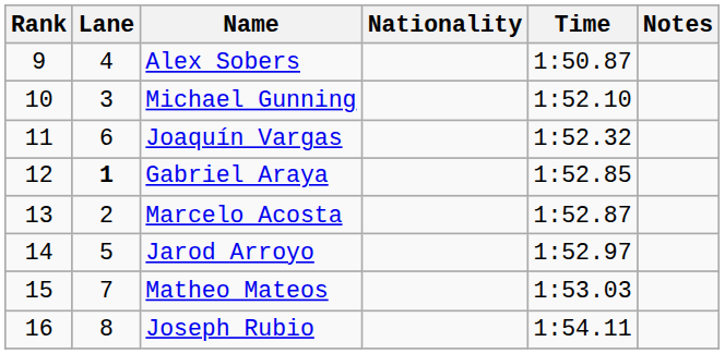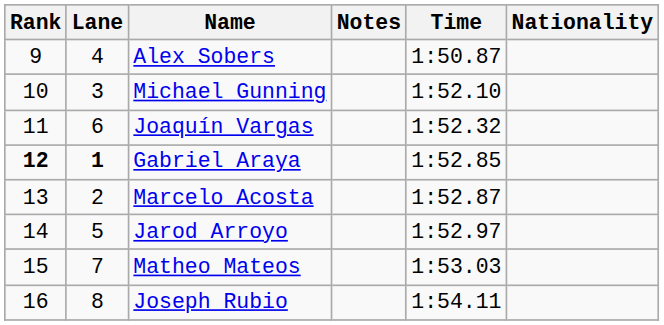 <table class="wikitable sortable" style="text-align:center">
 <tr>
 <th>Rank</th>
 <th>Lane</th>
 <th>Name</th>
+<th>Notes</th>
+<th>Time</th>
 <th>Nationality</th>
-<th>Time</th>
-<th>Notes</th>
 </tr>
 <tr>
 <td>9</td>
 <td>4</td>
 <td align=left><a href='#'>Alex Sobers</a></td>
+<td></td>
+<td>1:50.87</td>
 <td align=left></td>
-<td>1:50.87</td>
-<td></td>
 </tr>
 <tr>
 <td>10</td>
 <td>3</td>
 <td align=left><a href='#'>Michael Gunning</a></td>
+<td></td>
+<td>1:52.10</td>
 <td align=left></td>
-<td>1:52.10</td>
-<td></td>
 </tr>
 <tr>
 <td>11</td>
 <td>6</td>
 <td align=left><a href='#'>Joaquín Vargas</a></td>
+<td></td>
+<td>1:52.32</td>
 <td align=left></td>
-<td>1:52.32</td>
-<td></td>
 </tr>
 <tr>
-<td>12</td>
+<td><strong>12</strong></td>
 <td><strong>1</strong></td>
 <td align=left><a href='#'>Gabriel Araya</a></td>
+<td></td>
+<td>1:52.85</td>
 <td align=left></td>
-<td>1:52.85</td>
-<td></td>
 </tr>
 <tr>
 <td>13</td>
 <td>2</td>
 <td align=left><a href='#'>Marcelo Acosta</a></td>
+<td></td>
+<td>1:52.87</td>
 <td align=left></td>
-<td>1:52.87</td>
-<td></td>
 </tr>
 <tr>
 <td>14</td>
 <td>5</td>
 <td align=left><a href='#'>Jarod Arroyo</a></td>
+<td></td>
+<td>1:52.97</td>
 <td align=left></td>
-<td>1:52.97</td>
-<td></td>
 </tr>
 <tr>
 <td>15</td>
 <td>7</td>
 <td align=left><a href='#'>Matheo Mateos</a></td>
+<td></td>
+<td>1:53.03</td>
 <td align=left></td>
-<td>1:53.03</td>
-<td></td>
 </tr>
 <tr>
 <td>16</td>
 <td>8</td>
 <td align=left><a href='#'>Joseph Rubio</a></td>
+<td></td>
+<td>1:54.11</td>
 <td align=left></td>
-<td>1:54.11</td>
-<td></td>
 </tr>
 </table>
